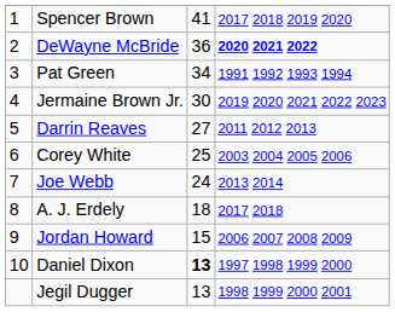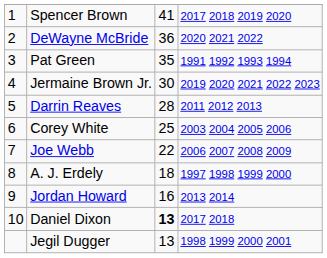 <table class="wikitable">
 <tr>
 </tr>
 <tr>
 <td>1</td>
 <td>Spencer Brown</td>
 <td>41</td>
 <td style="font-size:80%;"><a href='#'>2017</a> <a href='#'>2018</a> <a href='#'>2019</a> <a href='#'>2020</a></td>
 </tr>
 <tr>
 <td>2</td>
 <td><a href='#'>DeWayne McBride</a></td>
 <td>36</td>
-<td style="font-size:80%;"><strong><a href='#'>2020</a> <a href='#'>2021</a> <a href='#'>2022</a></strong></td>
+<td style="font-size:80%;"><a href='#'>2020</a> <a href='#'>2021</a> <a href='#'>2022</a></td>
 </tr>
 <tr>
 <td>3</td>
 <td>Pat Green</td>
-<td>34</td>
+<td>35</td>
 <td style="font-size:80%;"><a href='#'>1991</a> <a href='#'>1992</a> <a href='#'>1993</a> <a href='#'>1994</a></td>
 </tr>
 <tr>
 <td>4</td>
 <td>Jermaine Brown Jr.</td>
 <td>30</td>
 <td style="font-size:80%;"><a href='#'>2019</a> <a href='#'>2020</a> <a href='#'>2021</a> <a href='#'>2022</a> <a href='#'>2023</a></td>
 </tr>
 <tr>
 <td>5</td>
 <td><a href='#'>Darrin Reaves</a></td>
-<td>27</td>
+<td>28</td>
 <td style="font-size:80%;"><a href='#'>2011</a> <a href='#'>2012</a> <a href='#'>2013</a></td>
 </tr>
 <tr>
 <td>6</td>
 <td>Corey White</td>
 <td>25</td>
 <td style="font-size:80%;"><a href='#'>2003</a> <a href='#'>2004</a> <a href='#'>2005</a> <a href='#'>2006</a></td>
 </tr>
 <tr>
 <td>7</td>
 <td><a href='#'>Joe Webb</a></td>
-<td>24</td>
-<td style="font-size:80%;"><a href='#'>2013</a> <a href='#'>2014</a></td>
+<td>22</td>
+<td style="font-size:80%;"><a href='#'>2006</a> <a href='#'>2007</a> <a href='#'>2008</a> <a href='#'>2009</a></td>
 </tr>
 <tr>
 <td>8</td>
 <td>A. J. Erdely</td>
 <td>18</td>
-<td style="font-size:80%;"><a href='#'>2017</a> <a href='#'>2018</a></td>
+<td style="font-size:80%;"><a href='#'>1997</a> <a href='#'>1998</a> <a href='#'>1999</a> <a href='#'>2000</a></td>
 </tr>
 <tr>
 <td>9</td>
 <td><a href='#'>Jordan Howard</a></td>
-<td>15</td>
-<td style="font-size:80%;"><a href='#'>2006</a> <a href='#'>2007</a> <a href='#'>2008</a> <a href='#'>2009</a></td>
+<td>16</td>
+<td style="font-size:80%;"><a href='#'>2013</a> <a href='#'>2014</a></td>
 </tr>
 <tr>
 <td>10</td>
 <td>Daniel Dixon</td>
 <td><strong>13</strong></td>
-<td style="font-size:80%;"><a href='#'>1997</a> <a href='#'>1998</a> <a href='#'>1999</a> <a href='#'>2000</a></td>
+<td style="font-size:80%;"><a href='#'>2017</a> <a href='#'>2018</a></td>
 </tr>
 <tr>
 <td></td>
 <td>Jegil Dugger</td>
 <td>13</td>
 <td style="font-size:80%;"><a href='#'>1998</a> <a href='#'>1999</a> <a href='#'>2000</a> <a href='#'>2001</a></td>
 </tr>
 </table>
